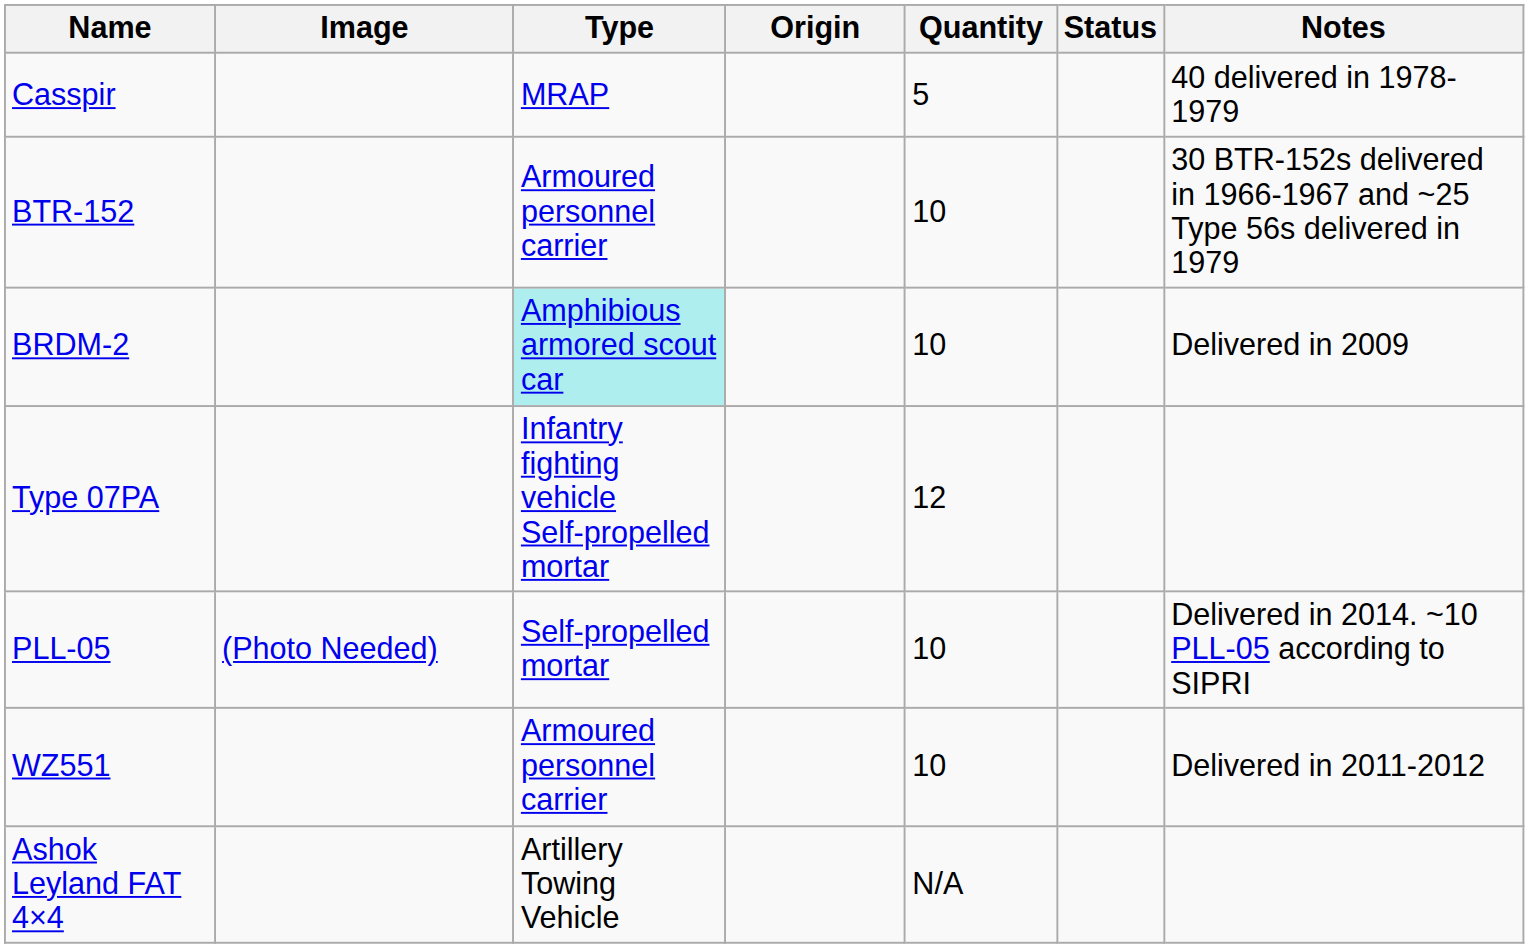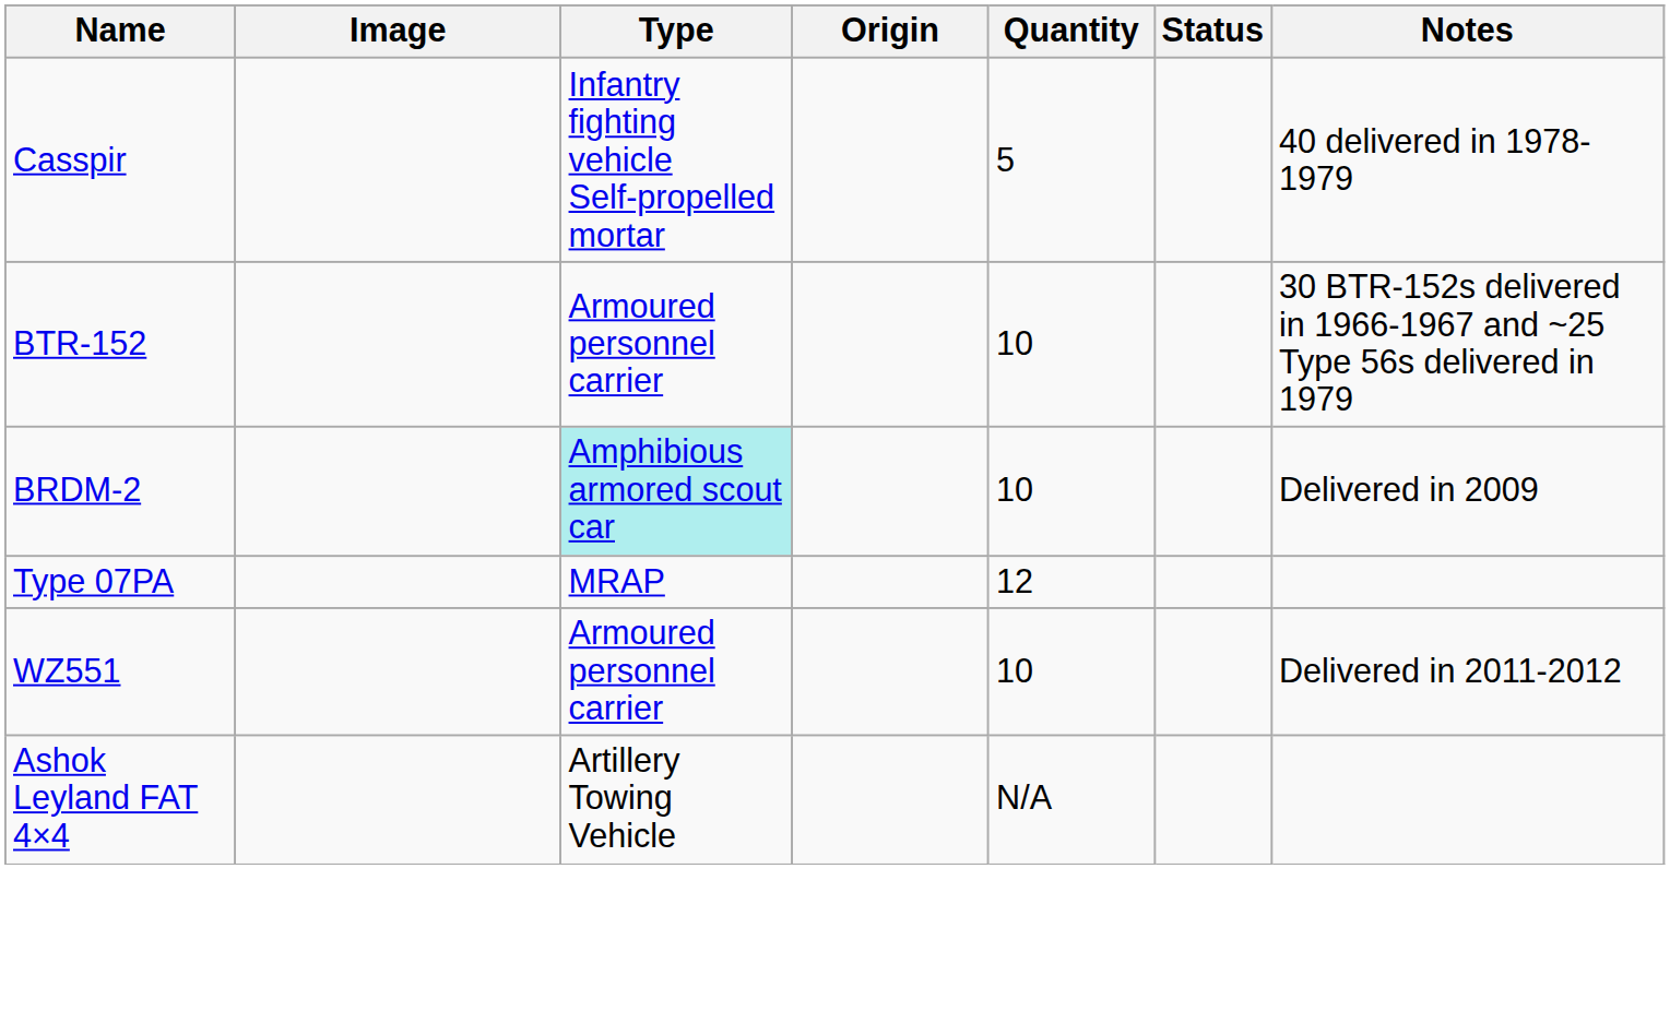 <table class="wikitable" style="width:90%;">
 <tr>
 <th width=14%>Name</th>
 <th width=20%>Image</th>
 <th width=14%>Type</th>
 <th width=12%>Origin</th>
 <th width=10%>Quantity</th>
 <th width=06%>Status</th>
 <th width=24%>Notes</th>
 </tr>
 <tr>
 <td><a href='#'>Casspir</a></td>
 <td></td>
-<td><a href='#'>MRAP</a></td>
+<td><a href='#'>Infantry fighting vehicle</a><br><a href='#'>Self-propelled mortar</a></td>
 <td></td>
 <td>5</td>
 <td></td>
 <td>40 delivered in 1978-1979</td>
 </tr>
 <tr>
 <td><a href='#'>BTR-152</a></td>
 <td></td>
 <td><a href='#'>Armoured personnel carrier</a></td>
 <td><br></td>
 <td>10</td>
 <td></td>
 <td>30 BTR-152s delivered in 1966-1967 and ~25 Type 56s delivered in 1979</td>
 </tr>
 <tr>
 <td><a href='#'>BRDM-2</a></td>
 <td></td>
 <td style="background: paleturquoise;"><a href='#'>Amphibious</a> <a href='#'>armored scout car</a></td>
 <td></td>
 <td>10</td>
 <td></td>
 <td>Delivered in 2009</td>
 </tr>
 <tr>
 <td><a href='#'>Type 07PA</a></td>
 <td></td>
-<td><a href='#'>Infantry fighting vehicle</a><br><a href='#'>Self-propelled mortar</a></td>
+<td><a href='#'>MRAP</a></td>
 <td></td>
 <td>12</td>
 <td></td>
-</tr>
-<tr>
-<td><a href='#'>PLL-05</a></td>
-<td><a href='#'>(Photo Needed)</a></td>
-<td><a href='#'>Self-propelled mortar</a></td>
-<td></td>
-<td>10</td>
-<td></td>
-<td>Delivered in 2014. ~10 <a href='#'>PLL-05</a> according to SIPRI</td>
 </tr>
 <tr>
 <td><a href='#'>WZ551</a></td>
 <td></td>
 <td><a href='#'>Armoured personnel carrier</a></td>
 <td></td>
 <td>10</td>
 <td></td>
 <td>Delivered in 2011-2012</td>
 </tr>
 <tr>
 <td><a href='#'>Ashok Leyland FAT 4×4</a></td>
 <td></td>
 <td>Artillery Towing Vehicle</td>
 <td></td>
 <td>N/A</td>
 <td></td>
 <td></td>
 </tr>
 </table>
